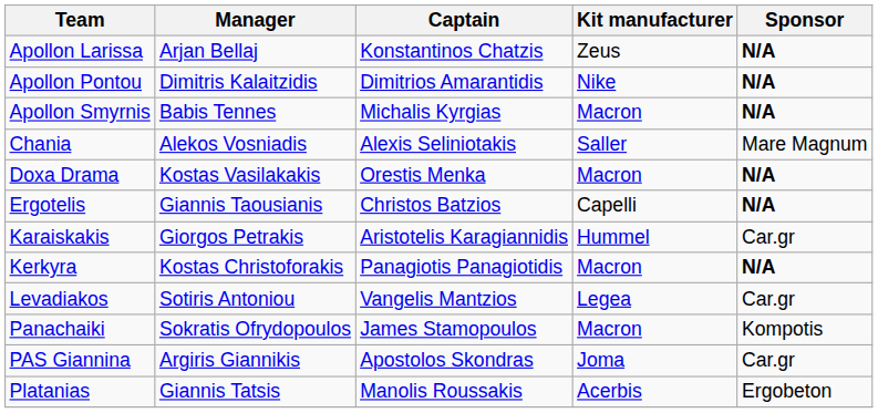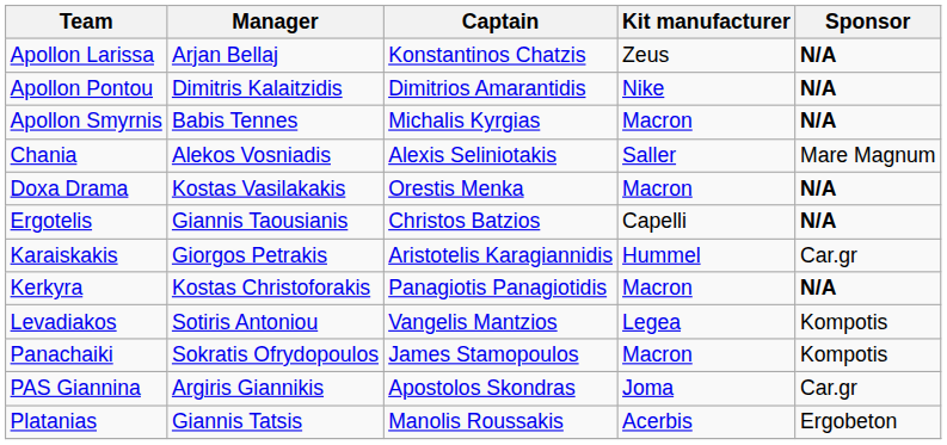 <table class="wikitable sortable" style="text-align: left;">
 <tr>
 <th>Team</th>
 <th>Manager</th>
 <th>Captain</th>
 <th>Kit manufacturer</th>
 <th>Sponsor</th>
 </tr>
 <tr>
 <td><a href='#'>Apollon Larissa</a></td>
 <td> <a href='#'>Arjan Bellaj</a></td>
 <td> <a href='#'>Konstantinos Chatzis</a></td>
 <td>Zeus</td>
 <td><strong>N/A</strong></td>
 </tr>
 <tr>
 <td><a href='#'>Apollon Pontou</a></td>
 <td> <a href='#'>Dimitris Kalaitzidis</a></td>
 <td> <a href='#'>Dimitrios Amarantidis</a></td>
 <td><a href='#'>Nike</a></td>
 <td><strong>N/A</strong></td>
 </tr>
 <tr>
 <td><a href='#'>Apollon Smyrnis</a></td>
 <td> <a href='#'>Babis Tennes</a></td>
 <td> <a href='#'>Michalis Kyrgias</a></td>
 <td><a href='#'>Macron</a></td>
 <td><strong>N/A</strong></td>
 </tr>
 <tr>
 <td><a href='#'>Chania</a></td>
 <td> <a href='#'>Alekos Vosniadis</a></td>
 <td> <a href='#'>Alexis Seliniotakis</a></td>
 <td><a href='#'>Saller</a></td>
 <td>Mare Magnum</td>
 </tr>
 <tr>
 <td><a href='#'>Doxa Drama</a></td>
 <td> <a href='#'>Kostas Vasilakakis</a></td>
 <td> <a href='#'>Orestis Menka</a></td>
 <td><a href='#'>Macron</a></td>
 <td><strong>N/A</strong></td>
 </tr>
 <tr>
 <td><a href='#'>Ergotelis</a></td>
 <td> <a href='#'>Giannis Taousianis</a></td>
 <td> <a href='#'>Christos Batzios</a></td>
 <td>Capelli</td>
 <td><strong>N/A</strong></td>
 </tr>
 <tr>
 <td><a href='#'>Karaiskakis</a></td>
 <td> <a href='#'>Giorgos Petrakis</a></td>
 <td> <a href='#'>Aristotelis Karagiannidis</a></td>
 <td><a href='#'>Hummel</a></td>
 <td>Car.gr</td>
 </tr>
 <tr>
 <td><a href='#'>Kerkyra</a></td>
 <td> <a href='#'>Kostas Christoforakis</a></td>
 <td> <a href='#'>Panagiotis Panagiotidis</a></td>
 <td><a href='#'>Macron</a></td>
 <td><strong>N/A</strong></td>
 </tr>
 <tr>
 <td><a href='#'>Levadiakos</a></td>
 <td> <a href='#'>Sotiris Antoniou</a></td>
 <td> <a href='#'>Vangelis Mantzios</a></td>
 <td><a href='#'>Legea</a></td>
-<td>Car.gr</td>
+<td>Kompotis</td>
 </tr>
 <tr>
 <td><a href='#'>Panachaiki</a></td>
 <td> <a href='#'>Sokratis Ofrydopoulos</a></td>
 <td> <a href='#'>James Stamopoulos</a></td>
 <td><a href='#'>Macron</a></td>
 <td>Kompotis</td>
 </tr>
 <tr>
 <td><a href='#'>PAS Giannina</a></td>
 <td> <a href='#'>Argiris Giannikis</a></td>
 <td> <a href='#'>Apostolos Skondras</a></td>
 <td><a href='#'>Joma</a></td>
 <td>Car.gr</td>
 </tr>
 <tr>
 <td><a href='#'>Platanias</a></td>
 <td> <a href='#'>Giannis Tatsis</a></td>
 <td> <a href='#'>Manolis Roussakis</a></td>
 <td><a href='#'>Acerbis</a></td>
 <td>Ergobeton</td>
 </tr>
 <tr>
 </tr>
 </table>
